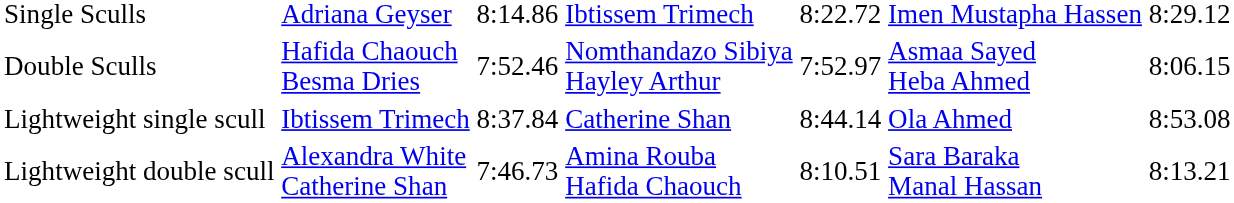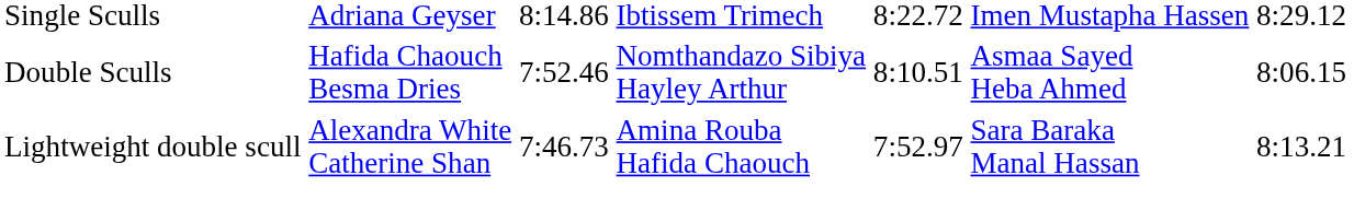 <table>
 <tr>
 <td>Single Sculls</td>
 <td><a href='#'>Adriana Geyser</a> <br> </td>
 <td>8:14.86</td>
 <td><a href='#'>Ibtissem Trimech</a> <br> </td>
 <td>8:22.72</td>
 <td><a href='#'>Imen Mustapha Hassen</a> <br> </td>
 <td>8:29.12</td>
 </tr>
 <tr>
 <td>Double Sculls</td>
 <td><a href='#'>Hafida Chaouch</a> <br> <a href='#'>Besma Dries</a> <br> </td>
 <td>7:52.46</td>
 <td><a href='#'>Nomthandazo Sibiya</a> <br> <a href='#'>Hayley Arthur</a> <br> </td>
-<td>7:52.97</td>
+<td>8:10.51</td>
 <td><a href='#'>Asmaa Sayed</a> <br> <a href='#'>Heba Ahmed</a> <br> </td>
 <td>8:06.15</td>
-</tr>
-<tr>
-<td>Lightweight single scull</td>
-<td><a href='#'>Ibtissem Trimech</a> <br> </td>
-<td>8:37.84</td>
-<td><a href='#'>Catherine Shan</a> <br> </td>
-<td>8:44.14</td>
-<td><a href='#'>Ola Ahmed</a> <br> </td>
-<td>8:53.08</td>
 </tr>
 <tr>
 <td>Lightweight double scull</td>
 <td><a href='#'>Alexandra White</a> <br> <a href='#'>Catherine Shan</a> <br> </td>
 <td>7:46.73</td>
 <td><a href='#'>Amina Rouba</a> <br> <a href='#'>Hafida Chaouch</a> <br> </td>
-<td>8:10.51</td>
+<td>7:52.97</td>
 <td><a href='#'>Sara Baraka</a> <br> <a href='#'>Manal Hassan</a> <br> </td>
 <td>8:13.21</td>
 </tr>
 </table>
